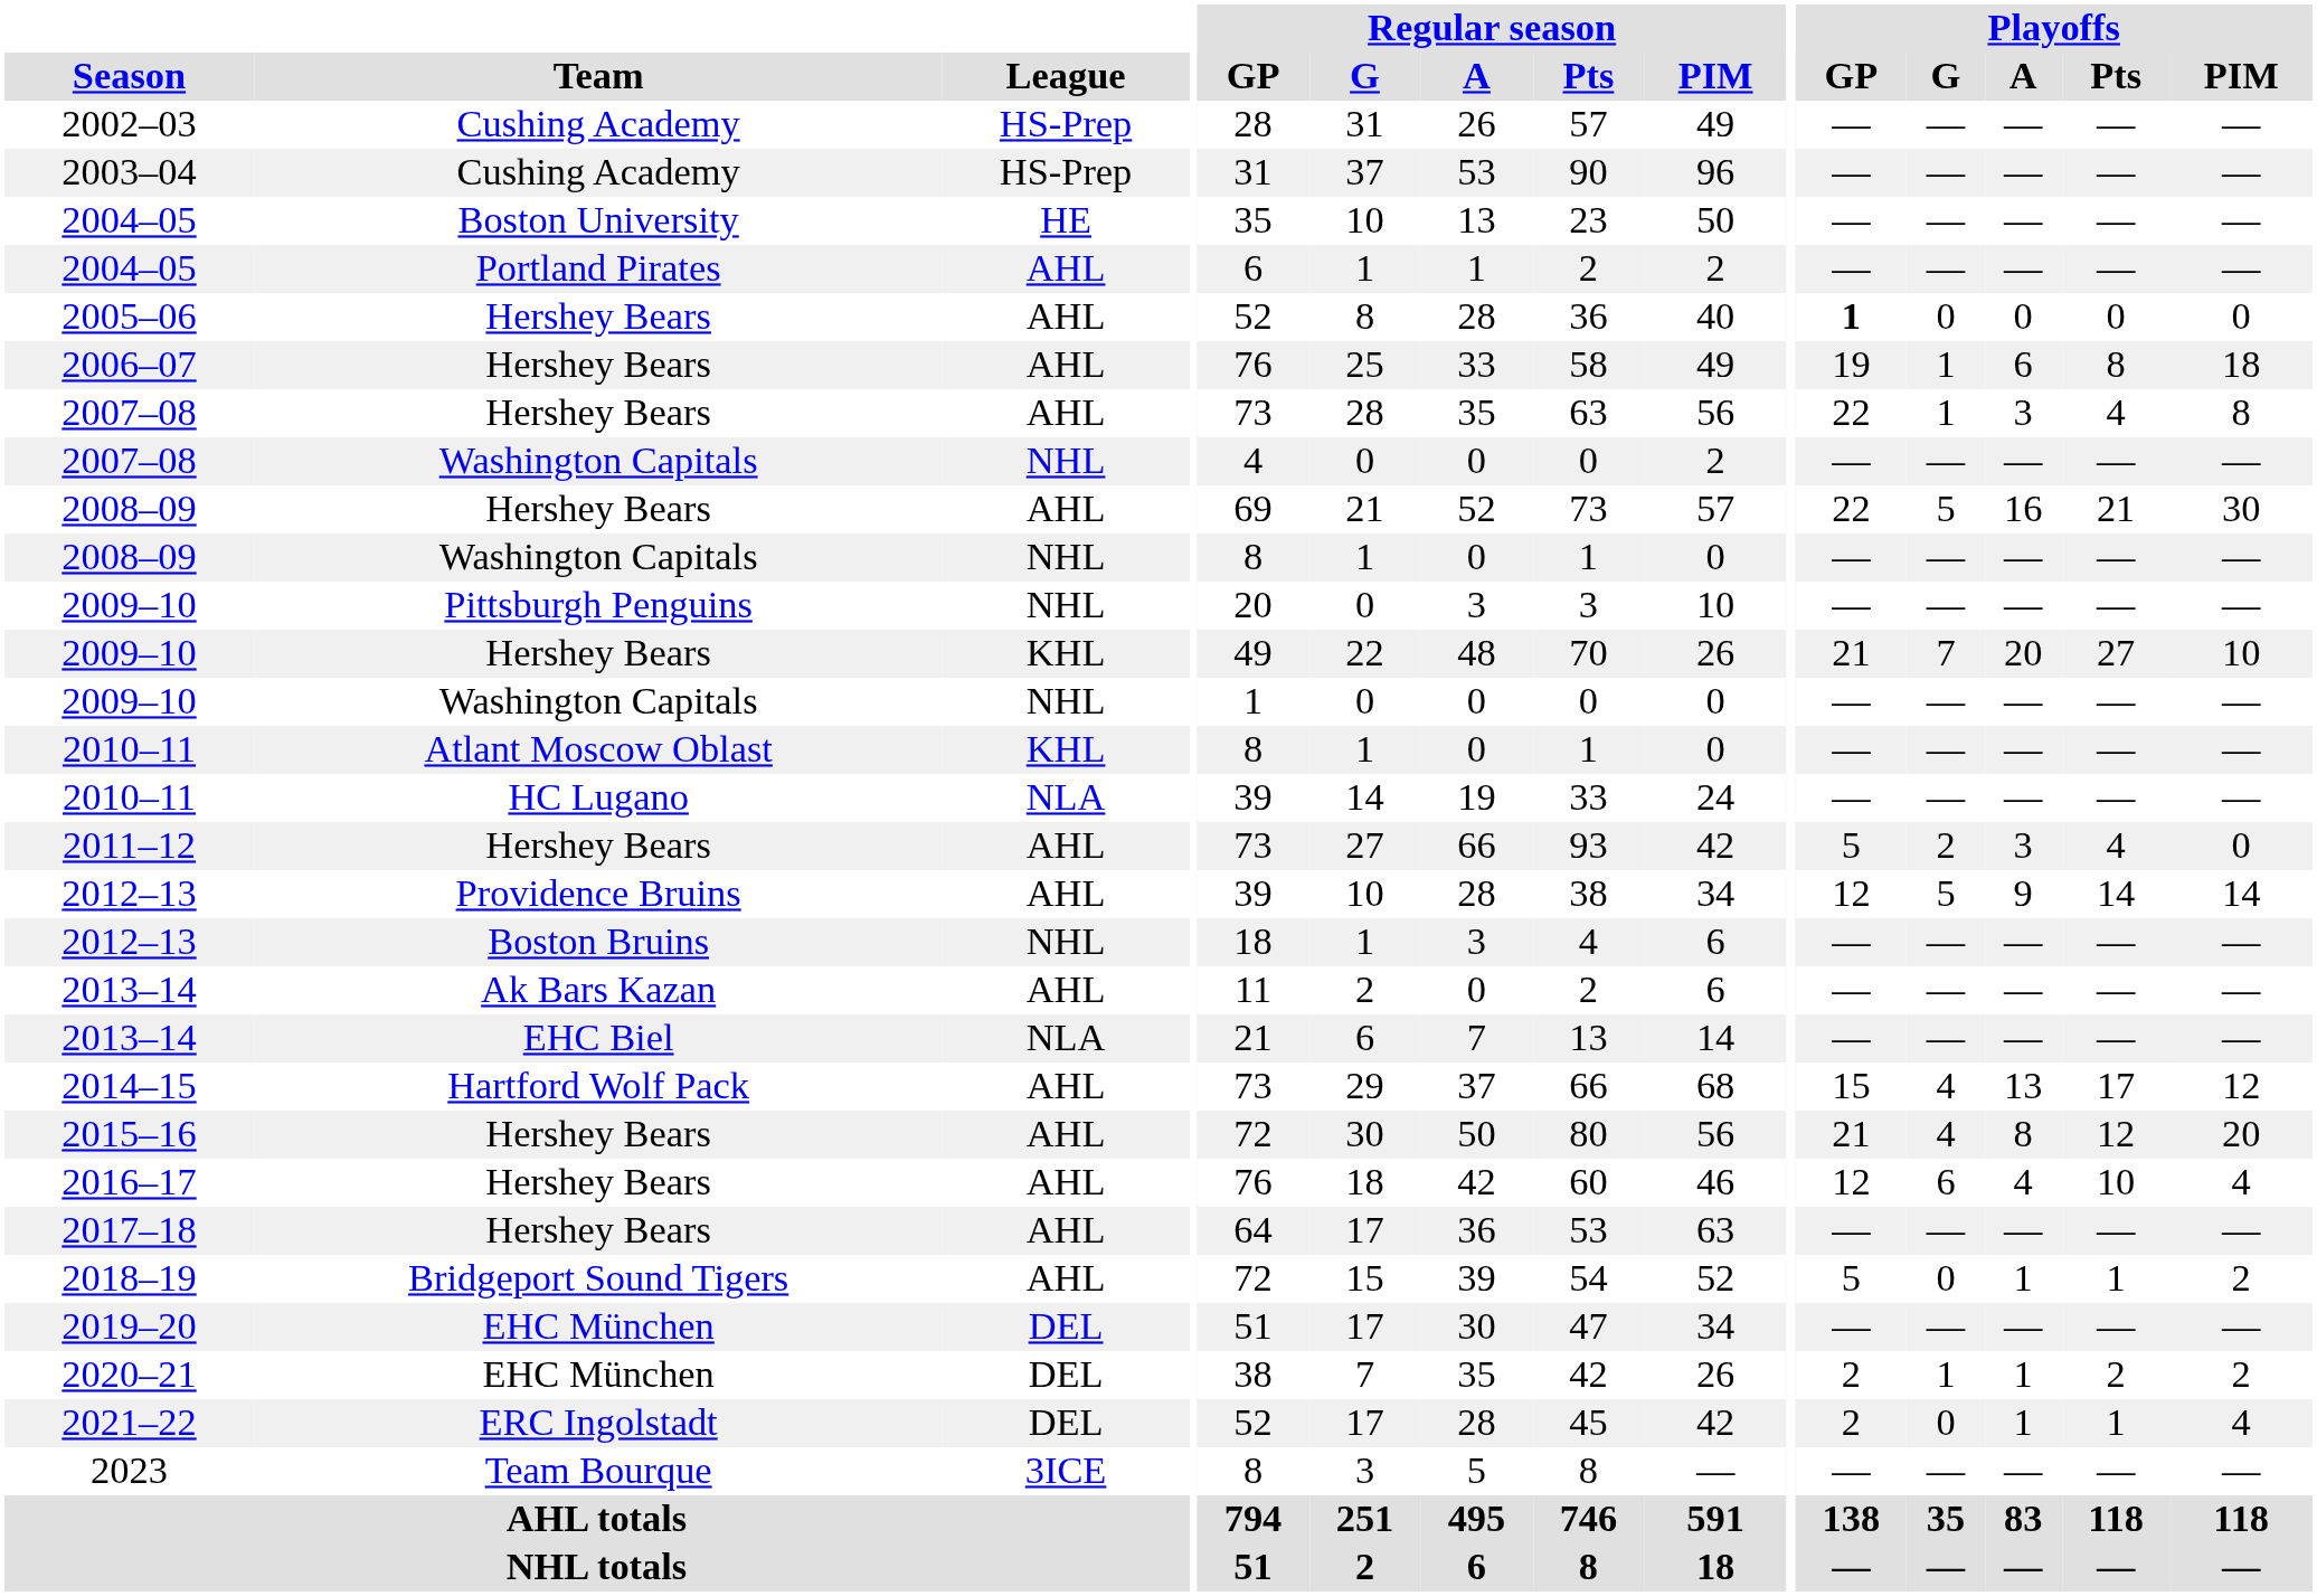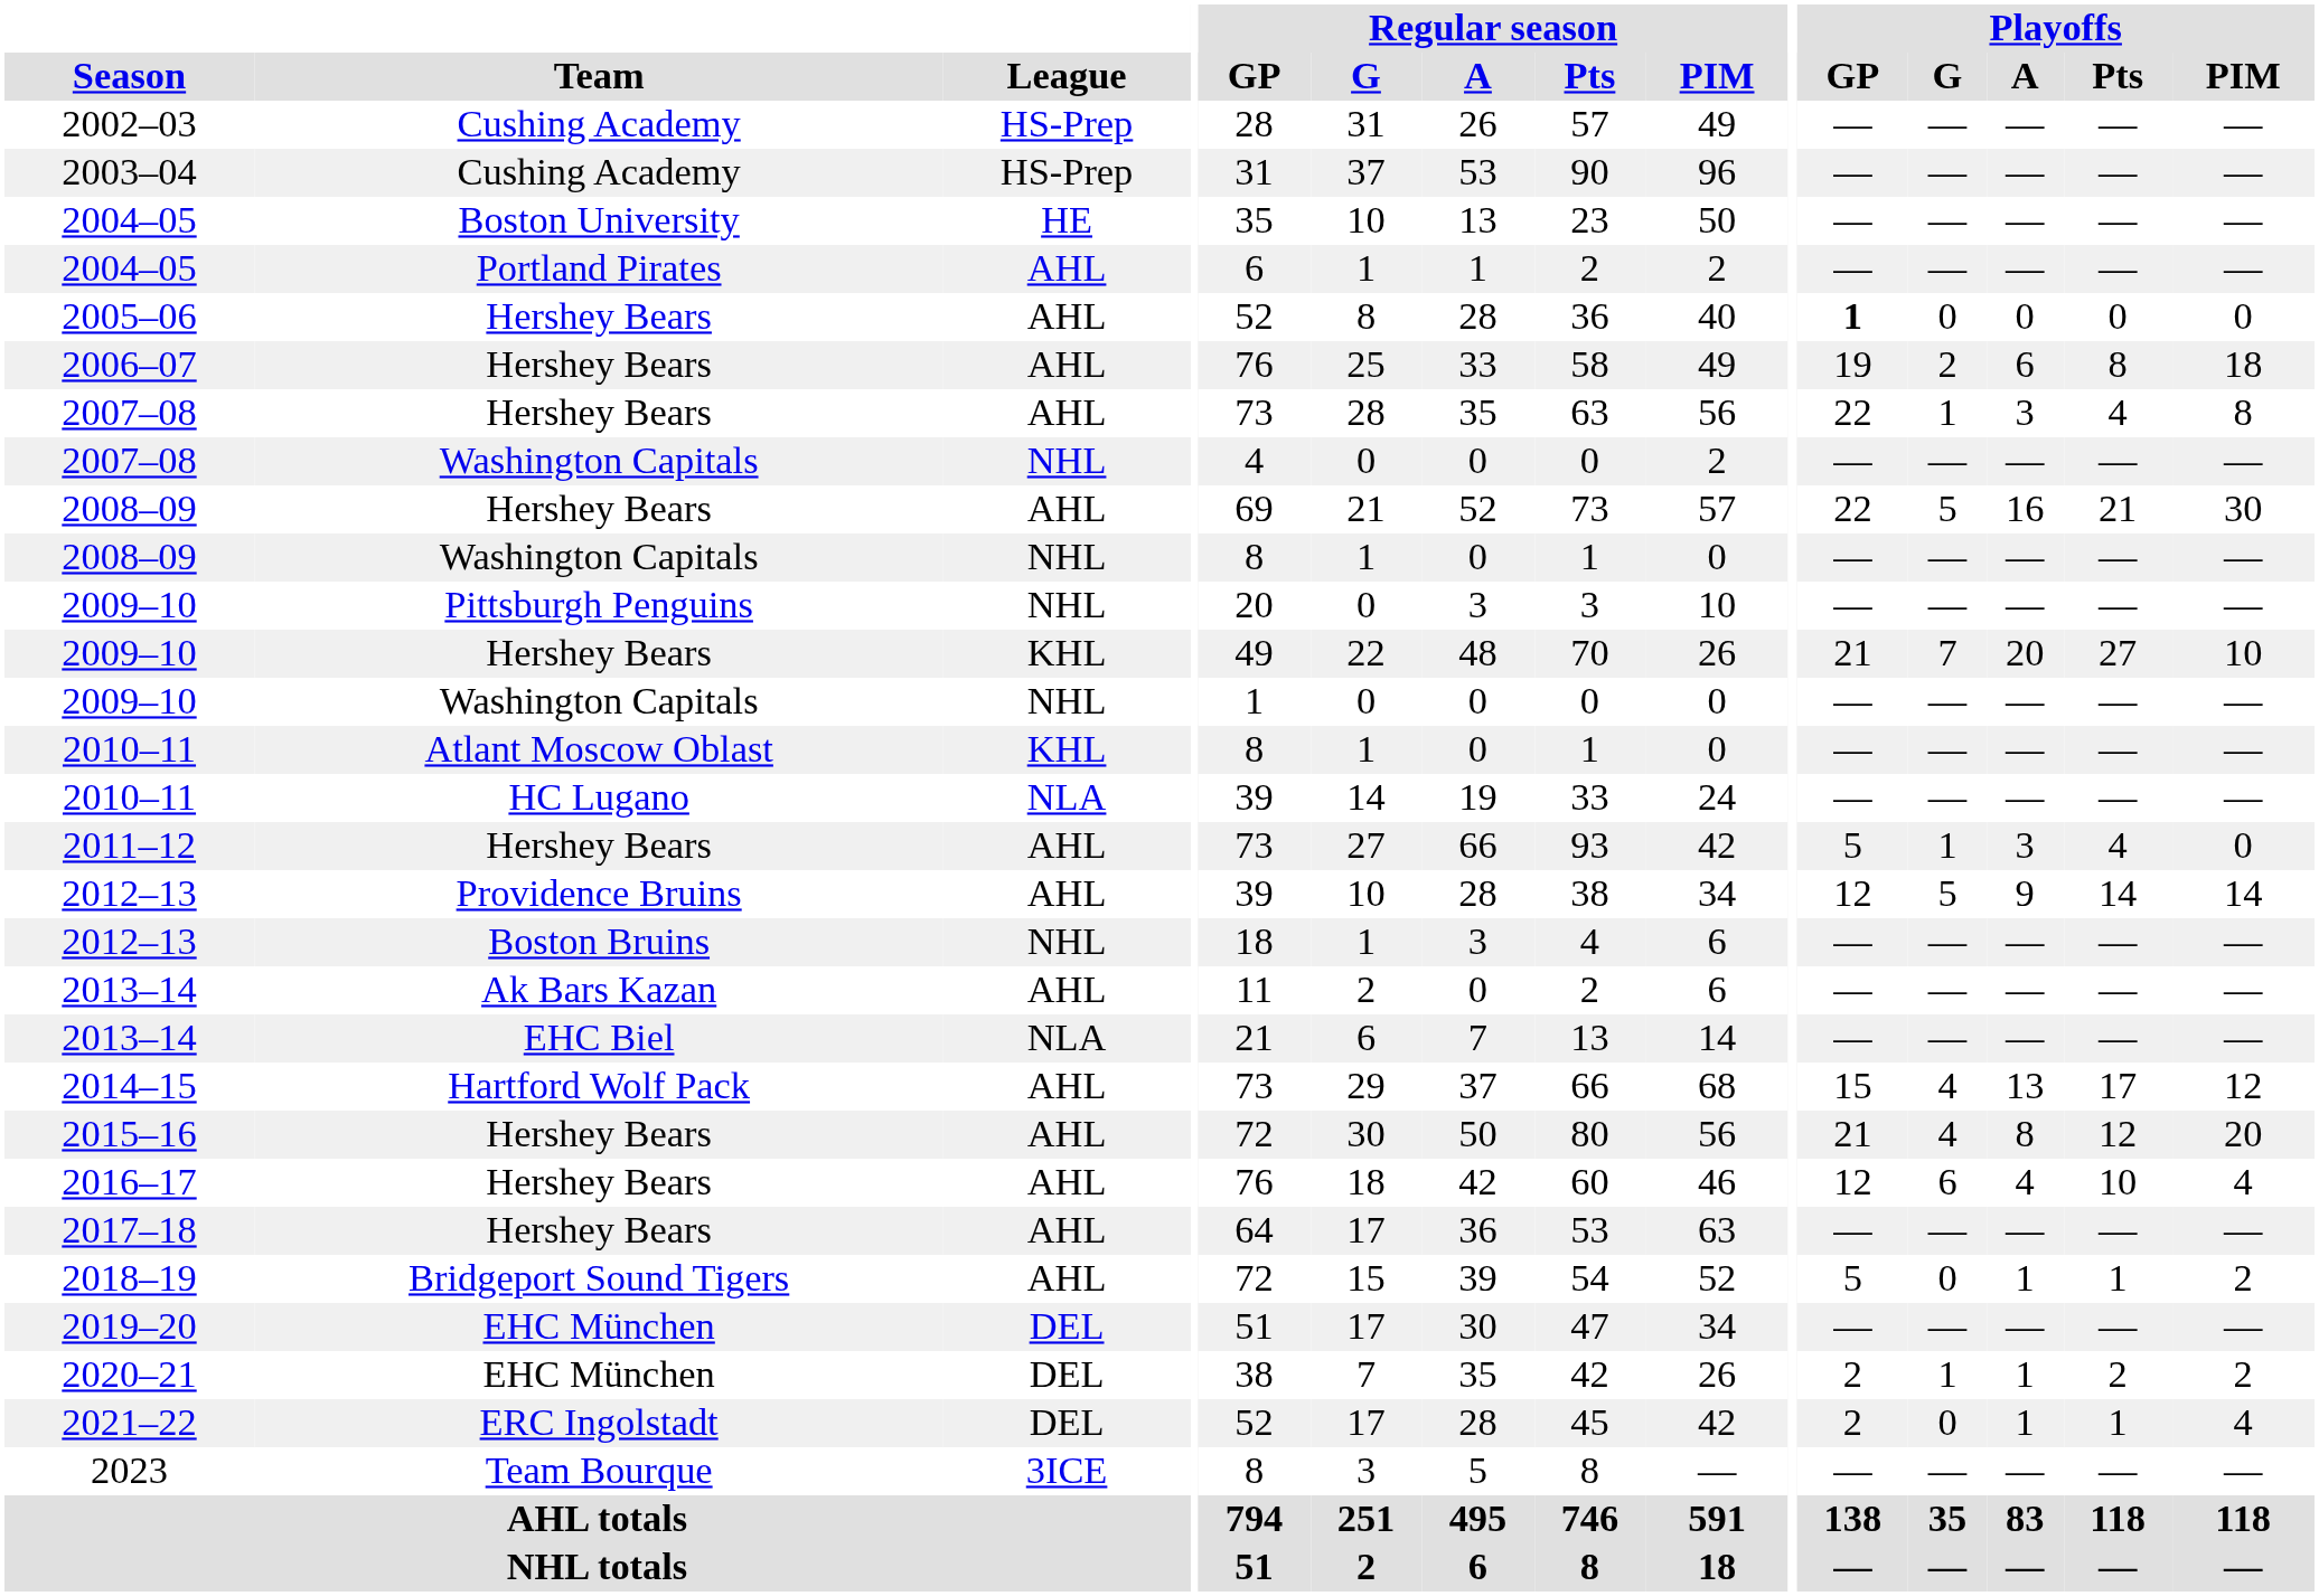 <table border="0" cellpadding="1" cellspacing="0" style="text-align:center; width:60em">
 <tr bgcolor="#e0e0e0">
 <th colspan="3" bgcolor="#ffffff"></th>
 <th rowspan="99" bgcolor="#ffffff"></th>
 <th colspan="5"><a href='#'>Regular season</a></th>
 <th rowspan="99" bgcolor="#ffffff"></th>
 <th colspan="5"><a href='#'>Playoffs</a></th>
 </tr>
 <tr bgcolor="#e0e0e0">
 <th><a href='#'>Season</a></th>
 <th>Team</th>
 <th>League</th>
 <th>GP</th>
 <th><a href='#'>G</a></th>
 <th><a href='#'>A</a></th>
 <th><a href='#'>Pts</a></th>
 <th><a href='#'>PIM</a></th>
 <th>GP</th>
 <th>G</th>
 <th>A</th>
 <th>Pts</th>
 <th>PIM</th>
 </tr>
 <tr>
 <td>2002–03</td>
 <td><a href='#'>Cushing Academy</a></td>
 <td><a href='#'>HS-Prep</a></td>
 <td>28</td>
 <td>31</td>
 <td>26</td>
 <td>57</td>
 <td>49</td>
 <td>—</td>
 <td>—</td>
 <td>—</td>
 <td>—</td>
 <td>—</td>
 </tr>
 <tr bgcolor="#f0f0f0">
 <td>2003–04</td>
 <td>Cushing Academy</td>
 <td>HS-Prep</td>
 <td>31</td>
 <td>37</td>
 <td>53</td>
 <td>90</td>
 <td>96</td>
 <td>—</td>
 <td>—</td>
 <td>—</td>
 <td>—</td>
 <td>—</td>
 </tr>
 <tr>
 <td><a href='#'>2004–05</a></td>
 <td><a href='#'>Boston University</a></td>
 <td><a href='#'>HE</a></td>
 <td>35</td>
 <td>10</td>
 <td>13</td>
 <td>23</td>
 <td>50</td>
 <td>—</td>
 <td>—</td>
 <td>—</td>
 <td>—</td>
 <td>—</td>
 </tr>
 <tr bgcolor="#f0f0f0">
 <td><a href='#'>2004–05</a></td>
 <td><a href='#'>Portland Pirates</a></td>
 <td><a href='#'>AHL</a></td>
 <td>6</td>
 <td>1</td>
 <td>1</td>
 <td>2</td>
 <td>2</td>
 <td>—</td>
 <td>—</td>
 <td>—</td>
 <td>—</td>
 <td>—</td>
 </tr>
 <tr>
 <td><a href='#'>2005–06</a></td>
 <td><a href='#'>Hershey Bears</a></td>
 <td>AHL</td>
 <td>52</td>
 <td>8</td>
 <td>28</td>
 <td>36</td>
 <td>40</td>
 <td><strong>1</strong></td>
 <td>0</td>
 <td>0</td>
 <td>0</td>
 <td>0</td>
 </tr>
 <tr bgcolor="#f0f0f0">
 <td><a href='#'>2006–07</a></td>
 <td>Hershey Bears</td>
 <td>AHL</td>
 <td>76</td>
 <td>25</td>
 <td>33</td>
 <td>58</td>
 <td>49</td>
 <td>19</td>
-<td>1</td>
+<td>2</td>
 <td>6</td>
 <td>8</td>
 <td>18</td>
 </tr>
 <tr>
 <td><a href='#'>2007–08</a></td>
 <td>Hershey Bears</td>
 <td>AHL</td>
 <td>73</td>
 <td>28</td>
 <td>35</td>
 <td>63</td>
 <td>56</td>
 <td>22</td>
 <td>1</td>
 <td>3</td>
 <td>4</td>
 <td>8</td>
 </tr>
 <tr bgcolor="#f0f0f0">
 <td><a href='#'>2007–08</a></td>
 <td><a href='#'>Washington Capitals</a></td>
 <td><a href='#'>NHL</a></td>
 <td>4</td>
 <td>0</td>
 <td>0</td>
 <td>0</td>
 <td>2</td>
 <td>—</td>
 <td>—</td>
 <td>—</td>
 <td>—</td>
 <td>—</td>
 </tr>
 <tr>
 <td><a href='#'>2008–09</a></td>
 <td>Hershey Bears</td>
 <td>AHL</td>
 <td>69</td>
 <td>21</td>
 <td>52</td>
 <td>73</td>
 <td>57</td>
 <td>22</td>
 <td>5</td>
 <td>16</td>
 <td>21</td>
 <td>30</td>
 </tr>
 <tr bgcolor="#f0f0f0">
 <td><a href='#'>2008–09</a></td>
 <td>Washington Capitals</td>
 <td>NHL</td>
 <td>8</td>
 <td>1</td>
 <td>0</td>
 <td>1</td>
 <td>0</td>
 <td>—</td>
 <td>—</td>
 <td>—</td>
 <td>—</td>
 <td>—</td>
 </tr>
 <tr>
 <td><a href='#'>2009–10</a></td>
 <td><a href='#'>Pittsburgh Penguins</a></td>
 <td>NHL</td>
 <td>20</td>
 <td>0</td>
 <td>3</td>
 <td>3</td>
 <td>10</td>
 <td>—</td>
 <td>—</td>
 <td>—</td>
 <td>—</td>
 <td>—</td>
 </tr>
 <tr bgcolor="#f0f0f0">
 <td><a href='#'>2009–10</a></td>
 <td>Hershey Bears</td>
 <td>KHL</td>
 <td>49</td>
 <td>22</td>
 <td>48</td>
 <td>70</td>
 <td>26</td>
 <td>21</td>
 <td>7</td>
 <td>20</td>
 <td>27</td>
 <td>10</td>
 </tr>
 <tr>
 <td><a href='#'>2009–10</a></td>
 <td>Washington Capitals</td>
 <td>NHL</td>
 <td>1</td>
 <td>0</td>
 <td>0</td>
 <td>0</td>
 <td>0</td>
 <td>—</td>
 <td>—</td>
 <td>—</td>
 <td>—</td>
 <td>—</td>
 </tr>
 <tr bgcolor="#f0f0f0">
 <td><a href='#'>2010–11</a></td>
 <td><a href='#'>Atlant Moscow Oblast</a></td>
 <td><a href='#'>KHL</a></td>
 <td>8</td>
 <td>1</td>
 <td>0</td>
 <td>1</td>
 <td>0</td>
 <td>—</td>
 <td>—</td>
 <td>—</td>
 <td>—</td>
 <td>—</td>
 </tr>
 <tr>
 <td><a href='#'>2010–11</a></td>
 <td><a href='#'>HC Lugano</a></td>
 <td><a href='#'>NLA</a></td>
 <td>39</td>
 <td>14</td>
 <td>19</td>
 <td>33</td>
 <td>24</td>
 <td>—</td>
 <td>—</td>
 <td>—</td>
 <td>—</td>
 <td>—</td>
 </tr>
 <tr bgcolor="#f0f0f0">
 <td><a href='#'>2011–12</a></td>
 <td>Hershey Bears</td>
 <td>AHL</td>
 <td>73</td>
 <td>27</td>
 <td>66</td>
 <td>93</td>
 <td>42</td>
 <td>5</td>
-<td>2</td>
+<td>1</td>
 <td>3</td>
 <td>4</td>
 <td>0</td>
 </tr>
 <tr>
 <td><a href='#'>2012–13</a></td>
 <td><a href='#'>Providence Bruins</a></td>
 <td>AHL</td>
 <td>39</td>
 <td>10</td>
 <td>28</td>
 <td>38</td>
 <td>34</td>
 <td>12</td>
 <td>5</td>
 <td>9</td>
 <td>14</td>
 <td>14</td>
 </tr>
 <tr bgcolor="#f0f0f0">
 <td><a href='#'>2012–13</a></td>
 <td><a href='#'>Boston Bruins</a></td>
 <td>NHL</td>
 <td>18</td>
 <td>1</td>
 <td>3</td>
 <td>4</td>
 <td>6</td>
 <td>—</td>
 <td>—</td>
 <td>—</td>
 <td>—</td>
 <td>—</td>
 </tr>
 <tr>
 <td><a href='#'>2013–14</a></td>
 <td><a href='#'>Ak Bars Kazan</a></td>
 <td>AHL</td>
 <td>11</td>
 <td>2</td>
 <td>0</td>
 <td>2</td>
 <td>6</td>
 <td>—</td>
 <td>—</td>
 <td>—</td>
 <td>—</td>
 <td>—</td>
 </tr>
 <tr bgcolor="#f0f0f0">
 <td><a href='#'>2013–14</a></td>
 <td><a href='#'>EHC Biel</a></td>
 <td>NLA</td>
 <td>21</td>
 <td>6</td>
 <td>7</td>
 <td>13</td>
 <td>14</td>
 <td>—</td>
 <td>—</td>
 <td>—</td>
 <td>—</td>
 <td>—</td>
 </tr>
 <tr>
 <td><a href='#'>2014–15</a></td>
 <td><a href='#'>Hartford Wolf Pack</a></td>
 <td>AHL</td>
 <td>73</td>
 <td>29</td>
 <td>37</td>
 <td>66</td>
 <td>68</td>
 <td>15</td>
 <td>4</td>
 <td>13</td>
 <td>17</td>
 <td>12</td>
 </tr>
 <tr bgcolor="#f0f0f0">
 <td><a href='#'>2015–16</a></td>
 <td>Hershey Bears</td>
 <td>AHL</td>
 <td>72</td>
 <td>30</td>
 <td>50</td>
 <td>80</td>
 <td>56</td>
 <td>21</td>
 <td>4</td>
 <td>8</td>
 <td>12</td>
 <td>20</td>
 </tr>
 <tr>
 <td><a href='#'>2016–17</a></td>
 <td>Hershey Bears</td>
 <td>AHL</td>
 <td>76</td>
 <td>18</td>
 <td>42</td>
 <td>60</td>
 <td>46</td>
 <td>12</td>
 <td>6</td>
 <td>4</td>
 <td>10</td>
 <td>4</td>
 </tr>
 <tr bgcolor="#f0f0f0">
 <td><a href='#'>2017–18</a></td>
 <td>Hershey Bears</td>
 <td>AHL</td>
 <td>64</td>
 <td>17</td>
 <td>36</td>
 <td>53</td>
 <td>63</td>
 <td>—</td>
 <td>—</td>
 <td>—</td>
 <td>—</td>
 <td>—</td>
 </tr>
 <tr>
 <td><a href='#'>2018–19</a></td>
 <td><a href='#'>Bridgeport Sound Tigers</a></td>
 <td>AHL</td>
 <td>72</td>
 <td>15</td>
 <td>39</td>
 <td>54</td>
 <td>52</td>
 <td>5</td>
 <td>0</td>
 <td>1</td>
 <td>1</td>
 <td>2</td>
 </tr>
 <tr bgcolor="#f0f0f0">
 <td><a href='#'>2019–20</a></td>
 <td><a href='#'>EHC München</a></td>
 <td><a href='#'>DEL</a></td>
 <td>51</td>
 <td>17</td>
 <td>30</td>
 <td>47</td>
 <td>34</td>
 <td>—</td>
 <td>—</td>
 <td>—</td>
 <td>—</td>
 <td>—</td>
 </tr>
 <tr>
 <td><a href='#'>2020–21</a></td>
 <td>EHC München</td>
 <td>DEL</td>
 <td>38</td>
 <td>7</td>
 <td>35</td>
 <td>42</td>
 <td>26</td>
 <td>2</td>
 <td>1</td>
 <td>1</td>
 <td>2</td>
 <td>2</td>
 </tr>
 <tr bgcolor="#f0f0f0">
 <td><a href='#'>2021–22</a></td>
 <td><a href='#'>ERC Ingolstadt</a></td>
 <td>DEL</td>
 <td>52</td>
 <td>17</td>
 <td>28</td>
 <td>45</td>
 <td>42</td>
 <td>2</td>
 <td>0</td>
 <td>1</td>
 <td>1</td>
 <td>4</td>
 </tr>
 <tr>
 <td>2023</td>
 <td><a href='#'>Team Bourque</a></td>
 <td><a href='#'>3ICE</a></td>
 <td>8</td>
 <td>3</td>
 <td>5</td>
 <td>8</td>
 <td>—</td>
 <td>—</td>
 <td>—</td>
 <td>—</td>
 <td>—</td>
 <td>—</td>
 </tr>
 <tr bgcolor="#e0e0e0">
 <th colspan="3">AHL totals</th>
 <th>794</th>
 <th>251</th>
 <th>495</th>
 <th>746</th>
 <th>591</th>
 <th>138</th>
 <th>35</th>
 <th>83</th>
 <th>118</th>
 <th>118</th>
 </tr>
 <tr bgcolor="#e0e0e0">
 <th colspan="3">NHL totals</th>
 <th>51</th>
 <th>2</th>
 <th>6</th>
 <th>8</th>
 <th>18</th>
 <th>—</th>
 <th>—</th>
 <th>—</th>
 <th>—</th>
 <th>—</th>
 </tr>
 </table>
